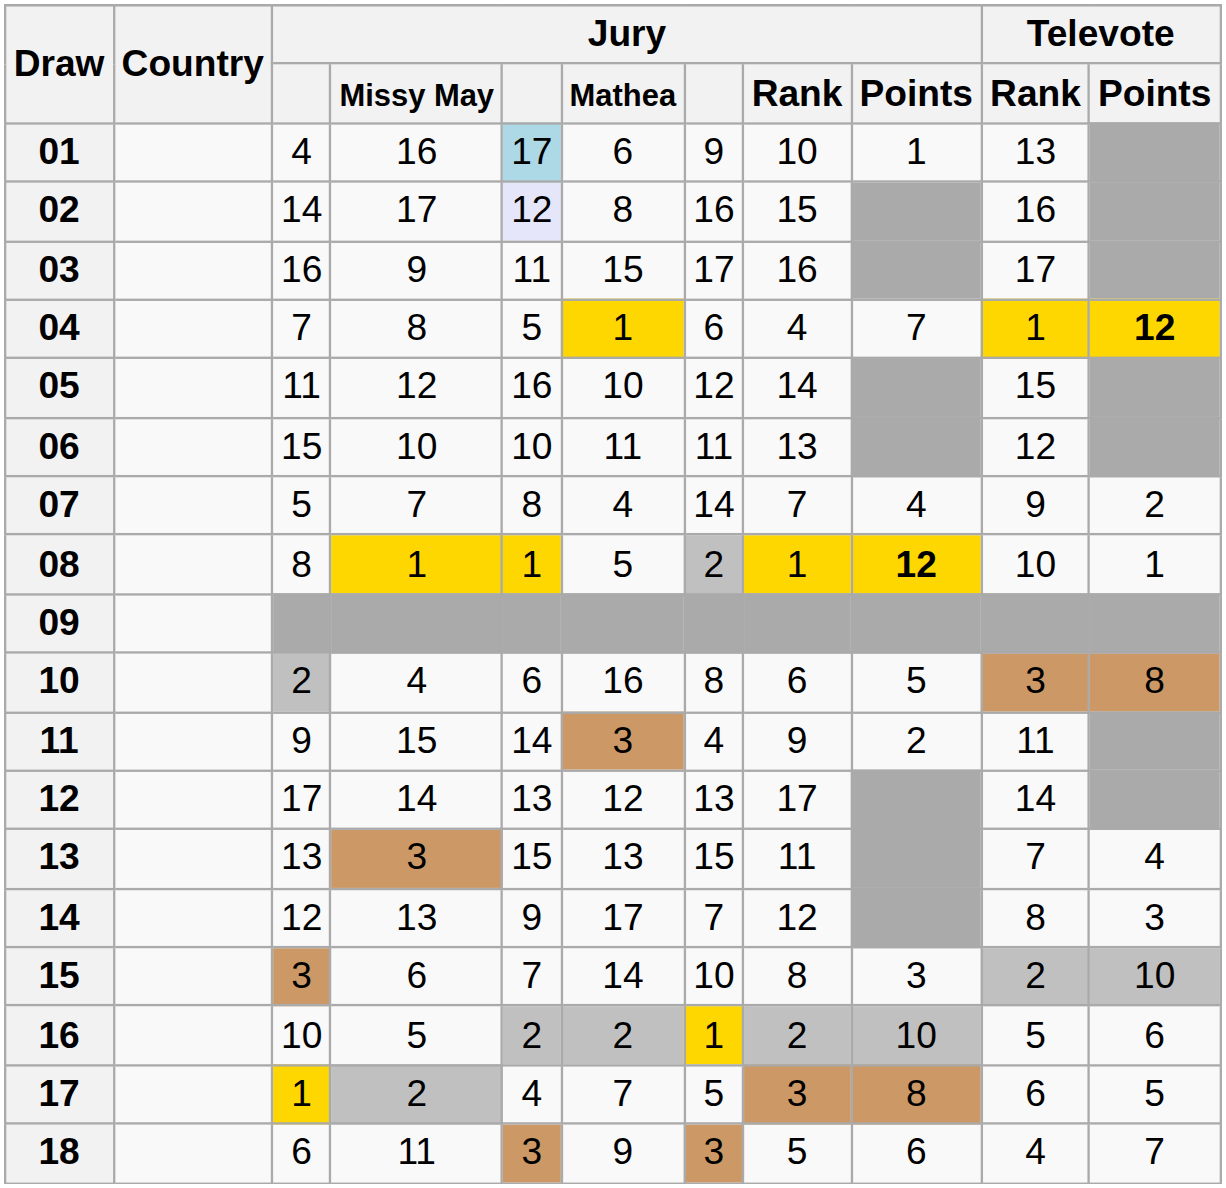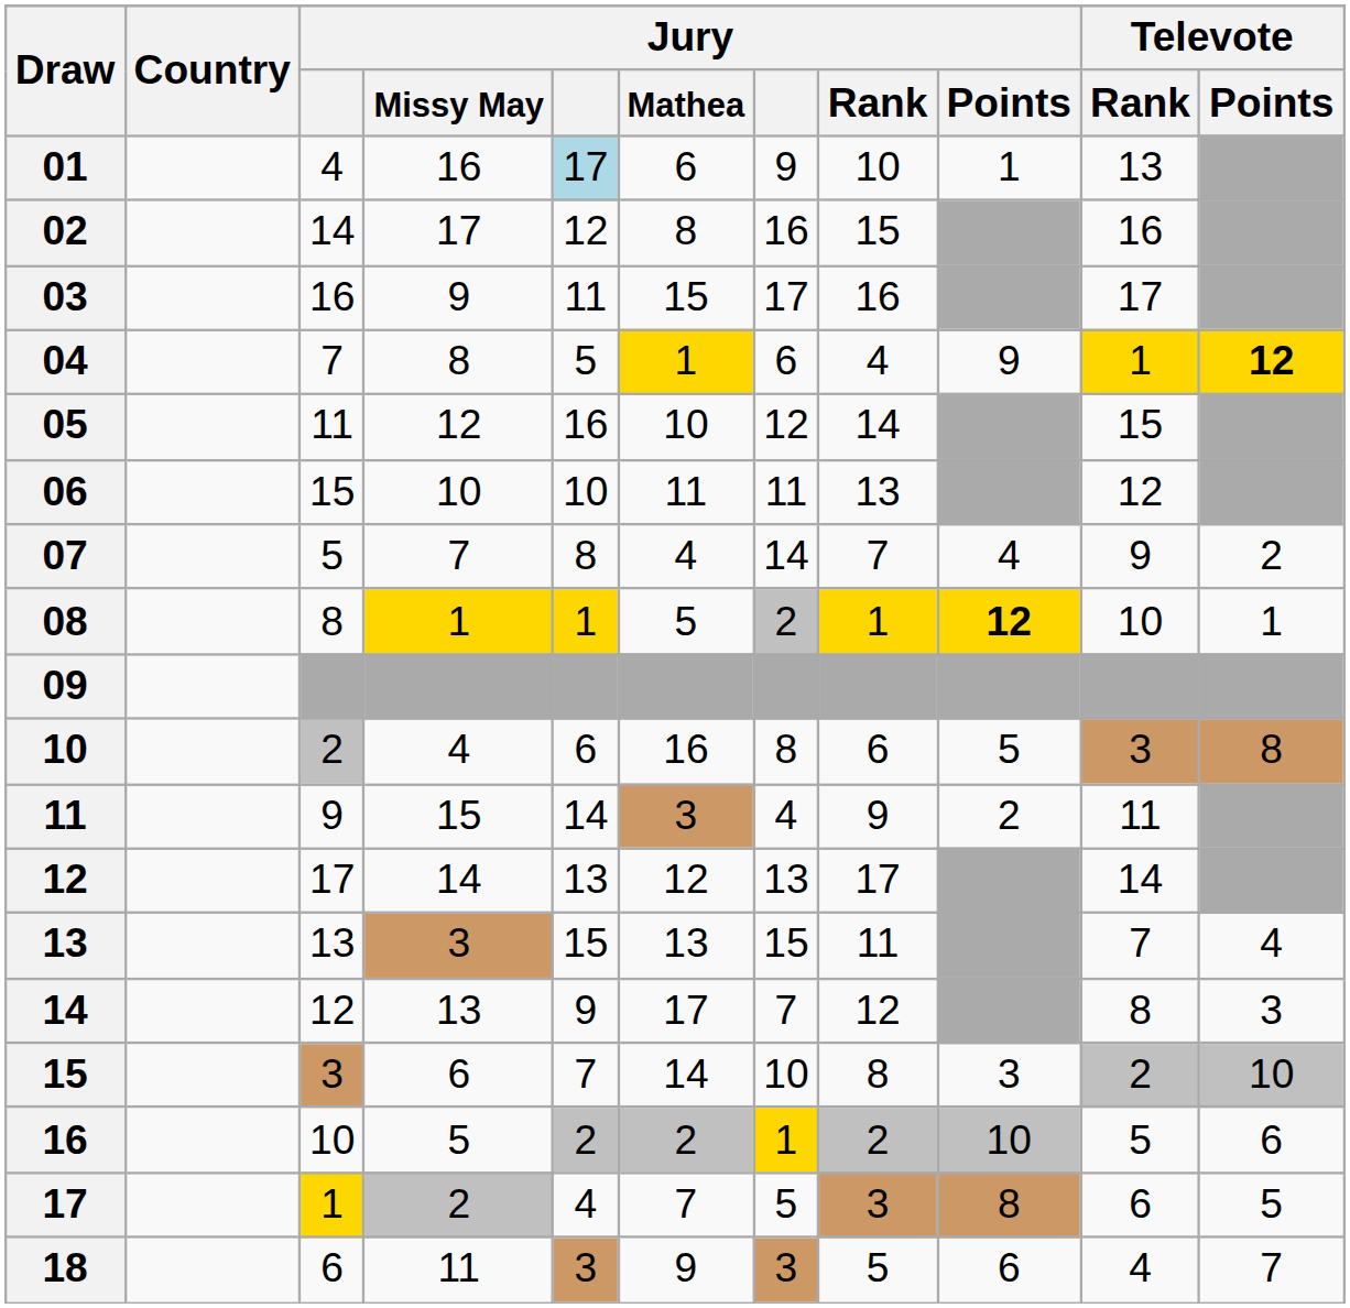 <table class="sortable wikitable collapsible plainrowheaders" style="text-align:center;">
 <tr>
 </tr>
 <tr>
 <th scope="col" rowspan="2">Draw</th>
 <th scope="col" rowspan="2">Country</th>
 <th scope="col" colspan="7">Jury</th>
 <th scope="col" colspan="2">Televote</th>
 </tr>
 <tr>
 <th scope="col"><small></small></th>
 <th scope="col"><small>Missy May</small></th>
 <th scope="col"><small></small></th>
 <th scope="col"><small>Mathea</small></th>
 <th scope="col"><small></small></th>
 <th scope="col">Rank</th>
 <th scope="col">Points</th>
 <th scope="col">Rank</th>
 <th scope="col">Points</th>
 </tr>
 <tr>
 <th scope="row" style="text-align:center;">01</th>
 <td style="text-align:left;"></td>
 <td>4</td>
 <td>16</td>
 <td style="background: lightblue;">17</td>
 <td>6</td>
 <td>9</td>
 <td>10</td>
 <td>1</td>
 <td>13</td>
 <td style="background:#AAAAAA;"></td>
 </tr>
 <tr>
 <th scope="row" style="text-align:center;">02</th>
 <td style="text-align:left;"></td>
 <td>14</td>
 <td>17</td>
-<td style="background: lavender;">12</td>
+<td>12</td>
 <td>8</td>
 <td>16</td>
 <td>15</td>
 <td style="background:#AAAAAA;"></td>
 <td>16</td>
 <td style="background:#AAAAAA;"></td>
 </tr>
 <tr>
 <th scope="row" style="text-align:center;">03</th>
 <td style="text-align:left;"></td>
 <td>16</td>
 <td>9</td>
 <td>11</td>
 <td>15</td>
 <td>17</td>
 <td>16</td>
 <td style="background:#AAAAAA;"></td>
 <td>17</td>
 <td style="background:#AAAAAA;"></td>
 </tr>
 <tr>
 <th scope="row" style="text-align:center;">04</th>
 <td style="text-align:left;"></td>
 <td>7</td>
 <td>8</td>
 <td>5</td>
 <td style="background:gold;">1</td>
 <td>6</td>
 <td>4</td>
-<td>7</td>
+<td>9</td>
 <td style="background:gold;">1</td>
 <td style="background:gold;"><strong>12</strong></td>
 </tr>
 <tr>
 <th scope="row" style="text-align:center;">05</th>
 <td style="text-align:left;"></td>
 <td>11</td>
 <td>12</td>
 <td>16</td>
 <td>10</td>
 <td>12</td>
 <td>14</td>
 <td style="background:#AAAAAA;"></td>
 <td>15</td>
 <td style="background:#AAAAAA;"></td>
 </tr>
 <tr>
 <th scope="row" style="text-align:center;">06</th>
 <td style="text-align:left;"></td>
 <td>15</td>
 <td>10</td>
 <td>10</td>
 <td>11</td>
 <td>11</td>
 <td>13</td>
 <td style="background:#AAAAAA;"></td>
 <td>12</td>
 <td style="background:#AAAAAA;"></td>
 </tr>
 <tr>
 <th scope="row" style="text-align:center;">07</th>
 <td style="text-align:left;"></td>
 <td>5</td>
 <td>7</td>
 <td>8</td>
 <td>4</td>
 <td>14</td>
 <td>7</td>
 <td>4</td>
 <td>9</td>
 <td>2</td>
 </tr>
 <tr>
 <th scope="row" style="text-align:center;">08</th>
 <td style="text-align:left;"></td>
 <td>8</td>
 <td style="background:gold;">1</td>
 <td style="background:gold;">1</td>
 <td>5</td>
 <td style="background:silver;">2</td>
 <td style="background:gold;">1</td>
 <td style="background:gold;"><strong>12</strong></td>
 <td>10</td>
 <td>1</td>
 </tr>
 <tr class="sortbottom">
 <th scope="row" style="text-align:center;">09</th>
 <td style="text-align:left;"></td>
 <td style="background:#AAAAAA;"></td>
 <td style="background:#AAAAAA;"></td>
 <td style="background:#AAAAAA;"></td>
 <td style="background:#AAAAAA;"></td>
 <td style="background:#AAAAAA;"></td>
 <td style="background:#AAAAAA;"></td>
 <td style="background:#AAAAAA;"></td>
 <td style="background:#AAAAAA;"></td>
 <td style="background:#AAAAAA;"></td>
 </tr>
 <tr>
 <th scope="row" style="text-align:center;">10</th>
 <td style="text-align:left;"></td>
 <td style="background:silver;">2</td>
 <td>4</td>
 <td>6</td>
 <td>16</td>
 <td>8</td>
 <td>6</td>
 <td>5</td>
 <td style="background:#CC9966;">3</td>
 <td style="background:#CC9966;">8</td>
 </tr>
 <tr>
 <th scope="row" style="text-align:center;">11</th>
 <td style="text-align:left;"></td>
 <td>9</td>
 <td>15</td>
 <td>14</td>
 <td style="background:#CC9966;">3</td>
 <td>4</td>
 <td>9</td>
 <td>2</td>
 <td>11</td>
 <td style="background:#AAAAAA;"></td>
 </tr>
 <tr>
 <th scope="row" style="text-align:center;">12</th>
 <td style="text-align:left;"></td>
 <td>17</td>
 <td>14</td>
 <td>13</td>
 <td>12</td>
 <td>13</td>
 <td>17</td>
 <td style="background:#AAAAAA;"></td>
 <td>14</td>
 <td style="background:#AAAAAA;"></td>
 </tr>
 <tr>
 <th scope="row" style="text-align:center;">13</th>
 <td style="text-align:left;"></td>
 <td>13</td>
 <td style="background:#CC9966;">3</td>
 <td>15</td>
 <td>13</td>
 <td>15</td>
 <td>11</td>
 <td style="background:#AAAAAA;"></td>
 <td>7</td>
 <td>4</td>
 </tr>
 <tr>
 <th scope="row" style="text-align:center;">14</th>
 <td style="text-align:left;"></td>
 <td>12</td>
 <td>13</td>
 <td>9</td>
 <td>17</td>
 <td>7</td>
 <td>12</td>
 <td style="background:#AAAAAA;"></td>
 <td>8</td>
 <td>3</td>
 </tr>
 <tr>
 <th scope="row" style="text-align:center;">15</th>
 <td style="text-align:left;"></td>
 <td style="background:#CC9966;">3</td>
 <td>6</td>
 <td>7</td>
 <td>14</td>
 <td>10</td>
 <td>8</td>
 <td>3</td>
 <td style="background:silver;">2</td>
 <td style="background:silver;">10</td>
 </tr>
 <tr>
 <th scope="row" style="text-align:center;">16</th>
 <td style="text-align:left;"></td>
 <td>10</td>
 <td>5</td>
 <td style="background:silver;">2</td>
 <td style="background:silver;">2</td>
 <td style="background:gold;">1</td>
 <td style="background:silver;">2</td>
 <td style="background:silver;">10</td>
 <td>5</td>
 <td>6</td>
 </tr>
 <tr>
 <th scope="row" style="text-align:center;">17</th>
 <td style="text-align:left;"></td>
 <td style="background:gold;">1</td>
 <td style="background:silver;">2</td>
 <td>4</td>
 <td>7</td>
 <td>5</td>
 <td style="background:#CC9966;">3</td>
 <td style="background:#CC9966;">8</td>
 <td>6</td>
 <td>5</td>
 </tr>
 <tr>
 <th scope="row" style="text-align:center;">18</th>
 <td style="text-align:left;"></td>
 <td>6</td>
 <td>11</td>
 <td style="background:#CC9966;">3</td>
 <td>9</td>
 <td style="background:#CC9966;">3</td>
 <td>5</td>
 <td>6</td>
 <td>4</td>
 <td>7</td>
 </tr>
 </table>
